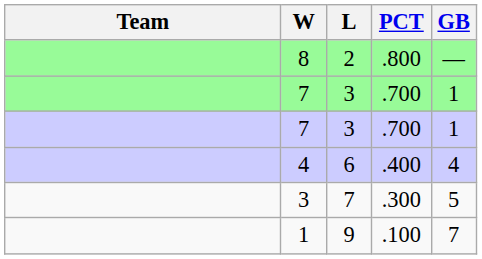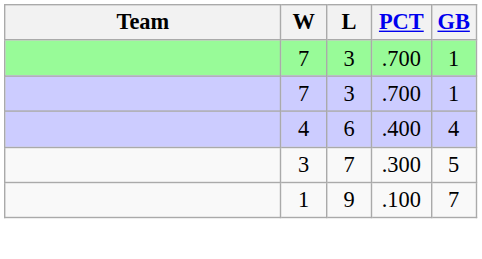 <table class="wikitable" style="text-align:center">
 <tr>
 <th width=190px>Team</th>
 <th width=25px>W</th>
 <th width=25px>L</th>
 <th width=35px><a href='#'>PCT</a></th>
 <th width=25px><a href='#'>GB</a></th>
-</tr>
-<tr bgcolor=#98fb98>
-<td align="left"></td>
-<td>8</td>
-<td>2</td>
-<td>.800</td>
-<td>—</td>
 </tr>
 <tr bgcolor=#98fb98>
 <td align="left"><strong></strong></td>
 <td>7</td>
 <td>3</td>
 <td>.700</td>
 <td>1</td>
 </tr>
 <tr bgcolor=#CCCCFF>
 <td align="left"></td>
 <td>7</td>
 <td>3</td>
 <td>.700</td>
 <td>1</td>
 </tr>
 <tr bgcolor=#CCCCFF>
 <td align="left"></td>
 <td>4</td>
 <td>6</td>
 <td>.400</td>
 <td>4</td>
 </tr>
 <tr>
 <td align="left"></td>
 <td>3</td>
 <td>7</td>
 <td>.300</td>
 <td>5</td>
 </tr>
 <tr>
 <td align="left"></td>
 <td>1</td>
 <td>9</td>
 <td>.100</td>
 <td>7</td>
 </tr>
 </table>
